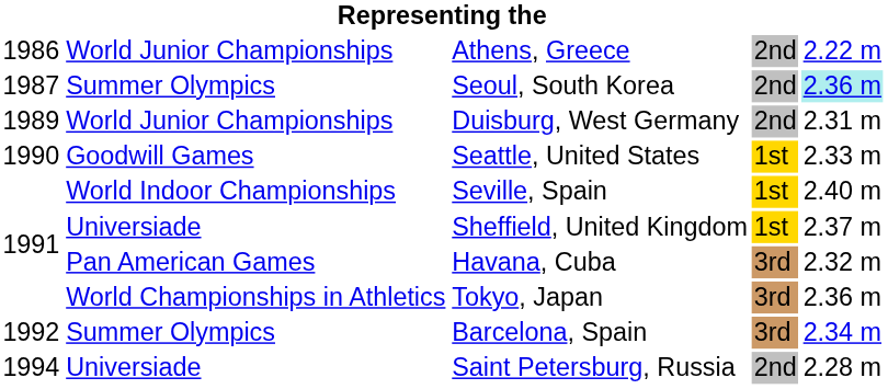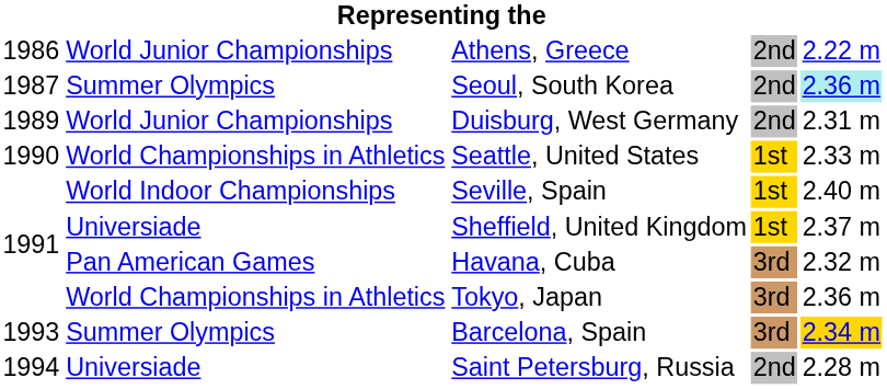 <table>
 <tr>
 <th colspan="6">Representing the </th>
 </tr>
 <tr>
 <td>1986</td>
 <td><a href='#'>World Junior Championships</a></td>
 <td><a href='#'>Athens</a>, <a href='#'>Greece</a></td>
 <td bgcolor=silver>2nd</td>
 <td><a href='#'>2.22 m</a></td>
 </tr>
 <tr>
 <td>1987</td>
 <td><a href='#'>Summer Olympics</a></td>
 <td><a href='#'>Seoul</a>, South Korea</td>
 <td bgcolor="silver">2nd</td>
 <td style="background: paleturquoise;"><a href='#'>2.36 m</a></td>
 </tr>
 <tr>
 <td>1989</td>
 <td><a href='#'>World Junior Championships</a></td>
 <td><a href='#'>Duisburg</a>, West Germany</td>
 <td bgcolor="silver">2nd</td>
 <td>2.31 m</td>
 </tr>
 <tr>
 <td>1990</td>
-<td><a href='#'>Goodwill Games</a></td>
+<td><a href='#'>World Championships in Athletics</a></td>
 <td><a href='#'>Seattle</a>, United States</td>
 <td bgcolor="gold">1st</td>
 <td>2.33 m</td>
 </tr>
 <tr>
 <td rowspan=4>1991</td>
 <td><a href='#'>World Indoor Championships</a></td>
 <td><a href='#'>Seville</a>, Spain</td>
 <td bgcolor="gold">1st</td>
 <td>2.40 m</td>
 </tr>
 <tr>
 <td><a href='#'>Universiade</a></td>
 <td><a href='#'>Sheffield</a>, United Kingdom</td>
 <td bgcolor="gold">1st</td>
 <td>2.37 m</td>
 </tr>
 <tr>
 <td><a href='#'>Pan American Games</a></td>
 <td><a href='#'>Havana</a>, Cuba</td>
 <td bgcolor="cc9966">3rd</td>
 <td>2.32 m</td>
 </tr>
 <tr>
 <td><a href='#'>World Championships in Athletics</a></td>
 <td><a href='#'>Tokyo</a>, Japan</td>
 <td bgcolor="cc9966">3rd</td>
 <td>2.36 m</td>
 </tr>
 <tr>
-<td>1992</td>
+<td>1993</td>
 <td><a href='#'>Summer Olympics</a></td>
 <td><a href='#'>Barcelona</a>, Spain</td>
 <td bgcolor="cc9966">3rd</td>
-<td><a href='#'>2.34 m</a></td>
+<td style="background: gold;"><a href='#'>2.34 m</a></td>
 </tr>
 <tr>
 <td>1994</td>
 <td><a href='#'>Universiade</a></td>
 <td><a href='#'>Saint Petersburg</a>, Russia</td>
 <td bgcolor="silver">2nd</td>
 <td>2.28 m</td>
 </tr>
 </table>
